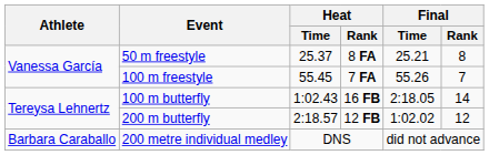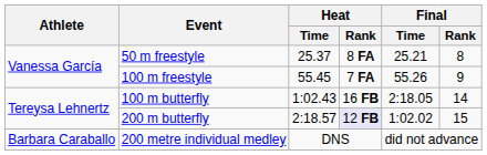 <table class=wikitable style="font-size:90%">
 <tr>
 <th rowspan="2">Athlete</th>
 <th rowspan="2">Event</th>
 <th colspan="2">Heat</th>
 <th colspan="2">Final</th>
 </tr>
 <tr style="font-size:95%">
 <th>Time</th>
 <th>Rank</th>
 <th>Time</th>
 <th>Rank</th>
 </tr>
 <tr align=center>
 <td align=left rowspan="2"><a href='#'>Vanessa García</a></td>
 <td align=left><a href='#'>50 m freestyle</a></td>
 <td>25.37</td>
 <td>8 <strong>FA</strong></td>
 <td>25.21</td>
 <td>8</td>
 </tr>
 <tr align=center>
 <td align=left><a href='#'>100 m freestyle</a></td>
 <td>55.45</td>
 <td>7 <strong>FA</strong></td>
 <td>55.26</td>
-<td>7</td>
+<td>9</td>
 </tr>
 <tr align=center>
 <td align=left rowspan=2><a href='#'>Tereysa Lehnertz</a></td>
 <td align=left><a href='#'>100 m butterfly</a></td>
 <td>1:02.43</td>
 <td>16 <strong>FB</strong></td>
 <td>2:18.05</td>
 <td>14</td>
 </tr>
 <tr align=center>
 <td align=left><a href='#'>200 m butterfly</a></td>
 <td>2:18.57</td>
-<td>12 <strong>FB</strong></td>
+<td style="background: lavender;">12 <strong>FB</strong></td>
 <td>1:02.02</td>
-<td>12</td>
+<td>15</td>
 </tr>
 <tr align=center>
 <td align=left><a href='#'>Barbara Caraballo</a></td>
 <td align=left><a href='#'>200 metre individual medley</a></td>
 <td colspan=2>DNS</td>
 <td colspan=2>did not advance</td>
 </tr>
 </table>
